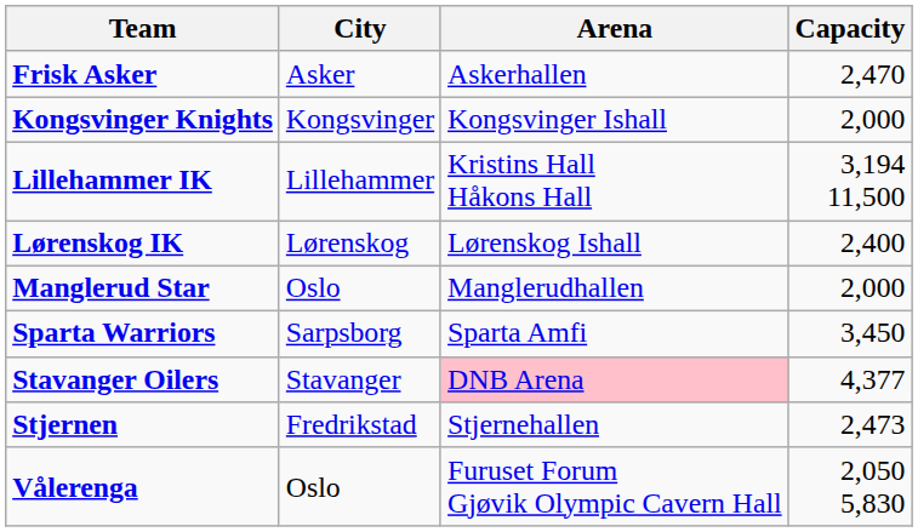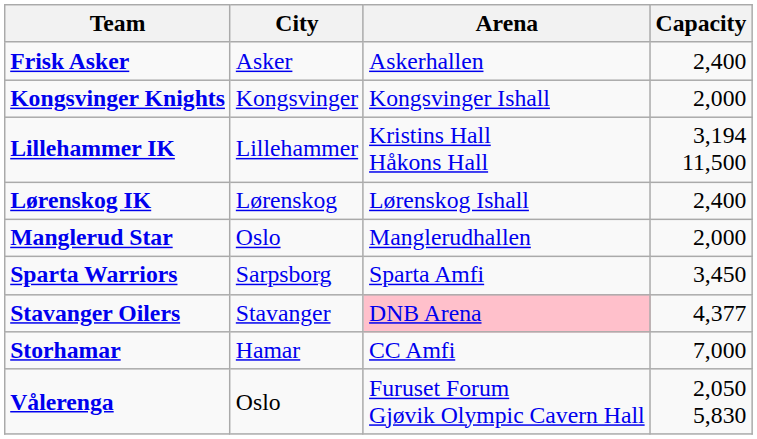 <table class="wikitable sortable">
 <tr>
 <th>Team</th>
 <th>City</th>
 <th>Arena</th>
 <th>Capacity</th>
 </tr>
 <tr>
 <td><strong><a href='#'>Frisk Asker</a></strong></td>
 <td><a href='#'>Asker</a></td>
 <td><a href='#'>Askerhallen</a></td>
-<td align="right">2,470</td>
+<td align="right">2,400</td>
 </tr>
 <tr>
 <td><strong><a href='#'>Kongsvinger Knights</a></strong></td>
 <td><a href='#'>Kongsvinger</a></td>
 <td><a href='#'>Kongsvinger Ishall</a></td>
 <td align="right">2,000</td>
 </tr>
 <tr>
 <td><strong><a href='#'>Lillehammer IK</a></strong></td>
 <td><a href='#'>Lillehammer</a></td>
 <td><a href='#'>Kristins Hall</a> <br> <a href='#'>Håkons Hall</a></td>
 <td align="right">3,194 <br> 11,500</td>
 </tr>
 <tr>
 <td><strong><a href='#'>Lørenskog IK</a></strong></td>
 <td><a href='#'>Lørenskog</a></td>
 <td><a href='#'>Lørenskog Ishall</a></td>
 <td align="right">2,400</td>
 </tr>
 <tr>
 <td><strong><a href='#'>Manglerud Star</a></strong></td>
 <td><a href='#'>Oslo</a></td>
 <td><a href='#'>Manglerudhallen</a></td>
 <td align="right">2,000</td>
 </tr>
 <tr>
 <td><strong><a href='#'>Sparta Warriors</a></strong></td>
 <td><a href='#'>Sarpsborg</a></td>
 <td><a href='#'>Sparta Amfi</a></td>
 <td align="right">3,450</td>
 </tr>
 <tr>
 <td><strong><a href='#'>Stavanger Oilers</a></strong></td>
 <td><a href='#'>Stavanger</a></td>
 <td style="background: pink;"><a href='#'>DNB Arena</a></td>
 <td align="right">4,377</td>
 </tr>
 <tr>
-<td><strong><a href='#'>Stjernen</a></strong></td>
-<td><a href='#'>Fredrikstad</a></td>
-<td><a href='#'>Stjernehallen</a></td>
-<td align="right">2,473</td>
+<td><strong><a href='#'>Storhamar</a></strong></td>
+<td><a href='#'>Hamar</a></td>
+<td><a href='#'>CC Amfi</a></td>
+<td align="right">7,000</td>
 </tr>
 <tr>
 <td><strong><a href='#'>Vålerenga</a></strong></td>
 <td>Oslo</td>
 <td><a href='#'>Furuset Forum</a> <br> <a href='#'>Gjøvik Olympic Cavern Hall</a></td>
 <td align="right">2,050 <br> 5,830</td>
 </tr>
 </table>
